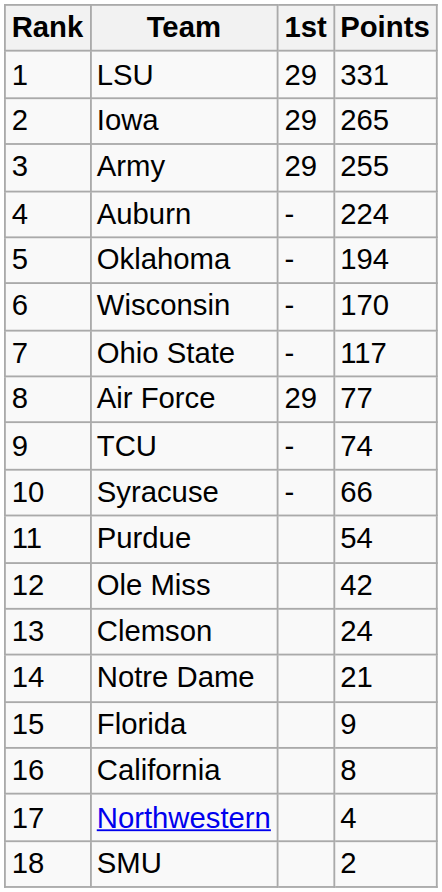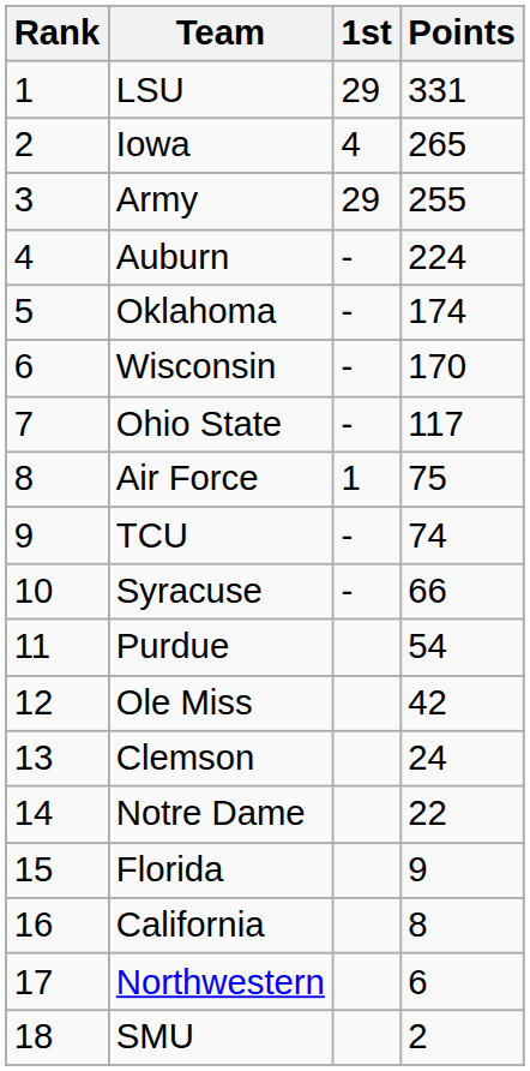 <table class="wikitable">
 <tr>
 <th>Rank</th>
 <th>Team</th>
 <th>1st</th>
 <th>Points</th>
 </tr>
 <tr>
 <td>1</td>
 <td>LSU</td>
 <td>29</td>
 <td>331</td>
 </tr>
 <tr>
 <td>2</td>
 <td>Iowa</td>
-<td>29</td>
+<td>4</td>
 <td>265</td>
 </tr>
 <tr>
 <td>3</td>
 <td>Army</td>
 <td>29</td>
 <td>255</td>
 </tr>
 <tr>
 <td>4</td>
 <td>Auburn</td>
 <td>-</td>
 <td>224</td>
 </tr>
 <tr>
 <td>5</td>
 <td>Oklahoma</td>
 <td>-</td>
-<td>194</td>
+<td>174</td>
 </tr>
 <tr>
 <td>6</td>
 <td>Wisconsin</td>
 <td>-</td>
 <td>170</td>
 </tr>
 <tr>
 <td>7</td>
 <td>Ohio State</td>
 <td>-</td>
 <td>117</td>
 </tr>
 <tr>
 <td>8</td>
 <td>Air Force</td>
-<td>29</td>
-<td>77</td>
+<td>1</td>
+<td>75</td>
 </tr>
 <tr>
 <td>9</td>
 <td>TCU</td>
 <td>-</td>
 <td>74</td>
 </tr>
 <tr>
 <td>10</td>
 <td>Syracuse</td>
 <td>-</td>
 <td>66</td>
 </tr>
 <tr>
 <td>11</td>
 <td>Purdue</td>
 <td></td>
 <td>54</td>
 </tr>
 <tr>
 <td>12</td>
 <td>Ole Miss</td>
 <td></td>
 <td>42</td>
 </tr>
 <tr>
 <td>13</td>
 <td>Clemson</td>
 <td></td>
 <td>24</td>
 </tr>
 <tr>
 <td>14</td>
 <td>Notre Dame</td>
 <td></td>
-<td>21</td>
+<td>22</td>
 </tr>
 <tr>
 <td>15</td>
 <td>Florida</td>
 <td></td>
 <td>9</td>
 </tr>
 <tr>
 <td>16</td>
 <td>California</td>
 <td></td>
 <td>8</td>
 </tr>
 <tr>
 <td>17</td>
 <td><a href='#'>Northwestern</a></td>
 <td></td>
-<td>4</td>
+<td>6</td>
 </tr>
 <tr>
 <td>18</td>
 <td>SMU</td>
 <td></td>
 <td>2</td>
 </tr>
 </table>
